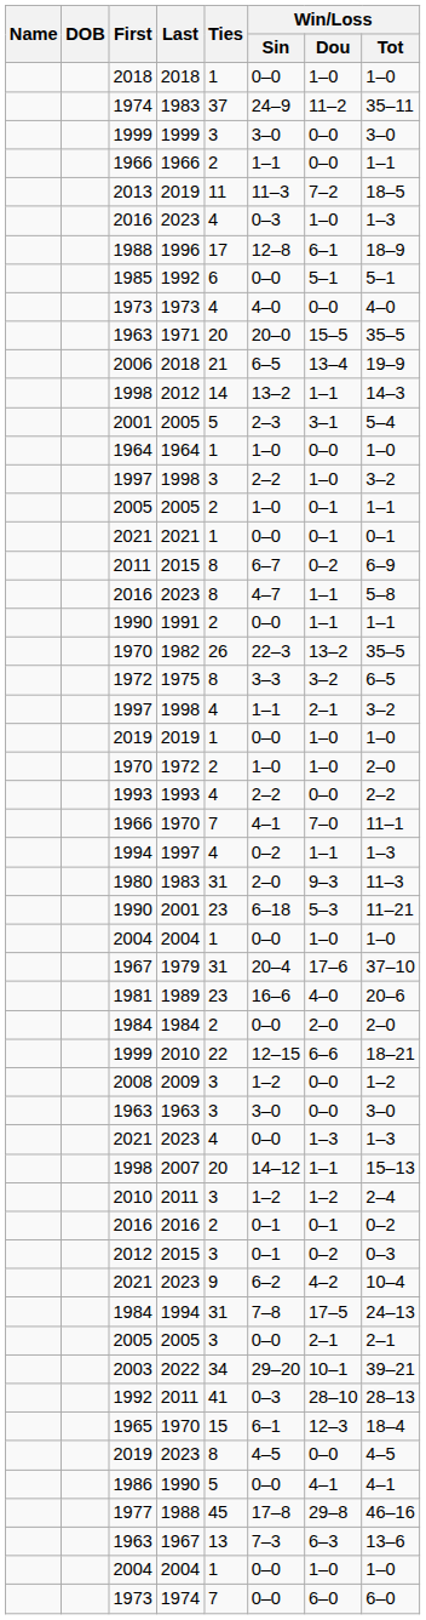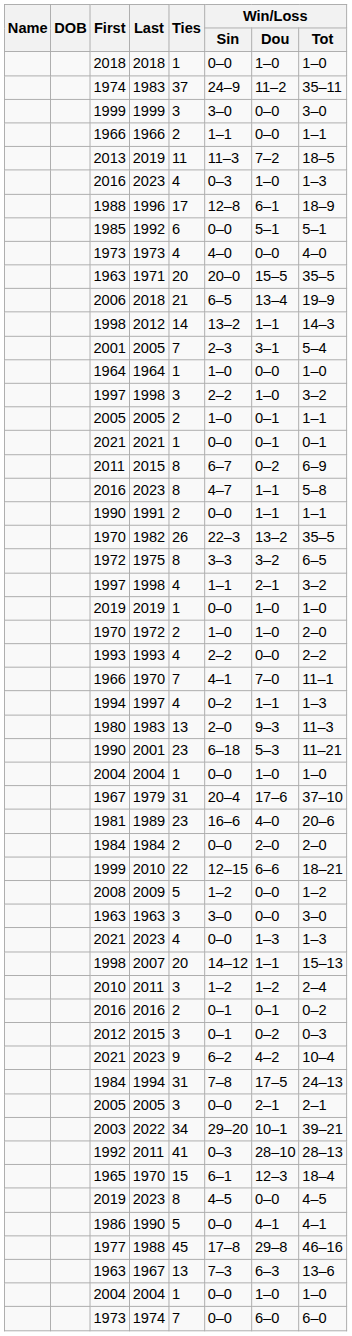 <table class="wikitable sortable" style=font-size:97%>
 <tr align="center">
 <th rowspan="2">Name</th>
 <th rowspan="2">DOB</th>
 <th rowspan="2">First</th>
 <th rowspan="2">Last</th>
 <th rowspan="2">Ties</th>
 <th class="unsortable" colspan="3">Win/Loss</th>
 </tr>
 <tr>
 <th>Sin</th>
 <th>Dou</th>
 <th>Tot</th>
 </tr>
 <tr>
 <td></td>
 <td></td>
 <td>2018</td>
 <td>2018</td>
 <td>1</td>
 <td>0–0</td>
 <td>1–0</td>
 <td>1–0</td>
 </tr>
 <tr>
 <td></td>
 <td></td>
 <td>1974</td>
 <td>1983</td>
 <td>37</td>
 <td>24–9</td>
 <td>11–2</td>
 <td>35–11</td>
 </tr>
 <tr>
 <td></td>
 <td></td>
 <td>1999</td>
 <td>1999</td>
 <td>3</td>
 <td>3–0</td>
 <td>0–0</td>
 <td>3–0</td>
 </tr>
 <tr>
 <td></td>
 <td></td>
 <td>1966</td>
 <td>1966</td>
 <td>2</td>
 <td>1–1</td>
 <td>0–0</td>
 <td>1–1</td>
 </tr>
 <tr>
 <td></td>
 <td></td>
 <td>2013</td>
 <td>2019</td>
 <td>11</td>
 <td>11–3</td>
 <td>7–2</td>
 <td>18–5</td>
 </tr>
 <tr>
 <td></td>
 <td></td>
 <td>2016</td>
 <td>2023</td>
 <td>4</td>
 <td>0–3</td>
 <td>1–0</td>
 <td>1–3</td>
 </tr>
 <tr>
 <td></td>
 <td></td>
 <td>1988</td>
 <td>1996</td>
 <td>17</td>
 <td>12–8</td>
 <td>6–1</td>
 <td>18–9</td>
 </tr>
 <tr>
 <td></td>
 <td></td>
 <td>1985</td>
 <td>1992</td>
 <td>6</td>
 <td>0–0</td>
 <td>5–1</td>
 <td>5–1</td>
 </tr>
 <tr>
 <td></td>
 <td></td>
 <td>1973</td>
 <td>1973</td>
 <td>4</td>
 <td>4–0</td>
 <td>0–0</td>
 <td>4–0</td>
 </tr>
 <tr>
 <td></td>
 <td></td>
 <td>1963</td>
 <td>1971</td>
 <td>20</td>
 <td>20–0</td>
 <td>15–5</td>
 <td>35–5</td>
 </tr>
 <tr>
 <td></td>
 <td></td>
 <td>2006</td>
 <td>2018</td>
 <td>21</td>
 <td>6–5</td>
 <td>13–4</td>
 <td>19–9</td>
 </tr>
 <tr>
 <td></td>
 <td></td>
 <td>1998</td>
 <td>2012</td>
 <td>14</td>
 <td>13–2</td>
 <td>1–1</td>
 <td>14–3</td>
 </tr>
 <tr>
 <td></td>
 <td></td>
 <td>2001</td>
 <td>2005</td>
-<td>5</td>
+<td>7</td>
 <td>2–3</td>
 <td>3–1</td>
 <td>5–4</td>
 </tr>
 <tr>
 <td></td>
 <td></td>
 <td>1964</td>
 <td>1964</td>
 <td>1</td>
 <td>1–0</td>
 <td>0–0</td>
 <td>1–0</td>
 </tr>
 <tr>
 <td></td>
 <td></td>
 <td>1997</td>
 <td>1998</td>
 <td>3</td>
 <td>2–2</td>
 <td>1–0</td>
 <td>3–2</td>
 </tr>
 <tr>
 <td></td>
 <td></td>
 <td>2005</td>
 <td>2005</td>
 <td>2</td>
 <td>1–0</td>
 <td>0–1</td>
 <td>1–1</td>
 </tr>
 <tr>
 <td></td>
 <td></td>
 <td>2021</td>
 <td>2021</td>
 <td>1</td>
 <td>0–0</td>
 <td>0–1</td>
 <td>0–1</td>
 </tr>
 <tr>
 <td></td>
 <td></td>
 <td>2011</td>
 <td>2015</td>
 <td>8</td>
 <td>6–7</td>
 <td>0–2</td>
 <td>6–9</td>
 </tr>
 <tr>
 <td></td>
 <td></td>
 <td>2016</td>
 <td>2023</td>
 <td>8</td>
 <td>4–7</td>
 <td>1–1</td>
 <td>5–8</td>
 </tr>
 <tr>
 <td></td>
 <td></td>
 <td>1990</td>
 <td>1991</td>
 <td>2</td>
 <td>0–0</td>
 <td>1–1</td>
 <td>1–1</td>
 </tr>
 <tr>
 <td></td>
 <td></td>
 <td>1970</td>
 <td>1982</td>
 <td>26</td>
 <td>22–3</td>
 <td>13–2</td>
 <td>35–5</td>
 </tr>
 <tr>
 <td></td>
 <td></td>
 <td>1972</td>
 <td>1975</td>
 <td>8</td>
 <td>3–3</td>
 <td>3–2</td>
 <td>6–5</td>
 </tr>
 <tr>
 <td></td>
 <td></td>
 <td>1997</td>
 <td>1998</td>
 <td>4</td>
 <td>1–1</td>
 <td>2–1</td>
 <td>3–2</td>
 </tr>
 <tr>
 <td></td>
 <td></td>
 <td>2019</td>
 <td>2019</td>
 <td>1</td>
 <td>0–0</td>
 <td>1–0</td>
 <td>1–0</td>
 </tr>
 <tr>
 <td></td>
 <td></td>
 <td>1970</td>
 <td>1972</td>
 <td>2</td>
 <td>1–0</td>
 <td>1–0</td>
 <td>2–0</td>
 </tr>
 <tr>
 <td></td>
 <td></td>
 <td>1993</td>
 <td>1993</td>
 <td>4</td>
 <td>2–2</td>
 <td>0–0</td>
 <td>2–2</td>
 </tr>
 <tr>
 <td></td>
 <td></td>
 <td>1966</td>
 <td>1970</td>
 <td>7</td>
 <td>4–1</td>
 <td>7–0</td>
 <td>11–1</td>
 </tr>
 <tr>
 <td></td>
 <td></td>
 <td>1994</td>
 <td>1997</td>
 <td>4</td>
 <td>0–2</td>
 <td>1–1</td>
 <td>1–3</td>
 </tr>
 <tr>
 <td></td>
 <td></td>
 <td>1980</td>
 <td>1983</td>
-<td>31</td>
+<td>13</td>
 <td>2–0</td>
 <td>9–3</td>
 <td>11–3</td>
 </tr>
 <tr>
 <td></td>
 <td></td>
 <td>1990</td>
 <td>2001</td>
 <td>23</td>
 <td>6–18</td>
 <td>5–3</td>
 <td>11–21</td>
 </tr>
 <tr>
 <td></td>
 <td></td>
 <td>2004</td>
 <td>2004</td>
 <td>1</td>
 <td>0–0</td>
 <td>1–0</td>
 <td>1–0</td>
 </tr>
 <tr>
 <td></td>
 <td></td>
 <td>1967</td>
 <td>1979</td>
 <td>31</td>
 <td>20–4</td>
 <td>17–6</td>
 <td>37–10</td>
 </tr>
 <tr>
 <td></td>
 <td></td>
 <td>1981</td>
 <td>1989</td>
 <td>23</td>
 <td>16–6</td>
 <td>4–0</td>
 <td>20–6</td>
 </tr>
 <tr>
 <td></td>
 <td></td>
 <td>1984</td>
 <td>1984</td>
 <td>2</td>
 <td>0–0</td>
 <td>2–0</td>
 <td>2–0</td>
 </tr>
 <tr>
 <td></td>
 <td></td>
 <td>1999</td>
 <td>2010</td>
 <td>22</td>
 <td>12–15</td>
 <td>6–6</td>
 <td>18–21</td>
 </tr>
 <tr>
 <td></td>
 <td></td>
 <td>2008</td>
 <td>2009</td>
-<td>3</td>
+<td>5</td>
 <td>1–2</td>
 <td>0–0</td>
 <td>1–2</td>
 </tr>
 <tr>
 <td></td>
 <td></td>
 <td>1963</td>
 <td>1963</td>
 <td>3</td>
 <td>3–0</td>
 <td>0–0</td>
 <td>3–0</td>
 </tr>
 <tr>
 <td></td>
 <td></td>
 <td>2021</td>
 <td>2023</td>
 <td>4</td>
 <td>0–0</td>
 <td>1–3</td>
 <td>1–3</td>
 </tr>
 <tr>
 <td></td>
 <td></td>
 <td>1998</td>
 <td>2007</td>
 <td>20</td>
 <td>14–12</td>
 <td>1–1</td>
 <td>15–13</td>
 </tr>
 <tr>
 <td></td>
 <td></td>
 <td>2010</td>
 <td>2011</td>
 <td>3</td>
 <td>1–2</td>
 <td>1–2</td>
 <td>2–4</td>
 </tr>
 <tr>
 <td></td>
 <td></td>
 <td>2016</td>
 <td>2016</td>
 <td>2</td>
 <td>0–1</td>
 <td>0–1</td>
 <td>0–2</td>
 </tr>
 <tr>
 <td></td>
 <td></td>
 <td>2012</td>
 <td>2015</td>
 <td>3</td>
 <td>0–1</td>
 <td>0–2</td>
 <td>0–3</td>
 </tr>
 <tr>
 <td></td>
 <td></td>
 <td>2021</td>
 <td>2023</td>
 <td>9</td>
 <td>6–2</td>
 <td>4–2</td>
 <td>10–4</td>
 </tr>
 <tr>
 <td></td>
 <td></td>
 <td>1984</td>
 <td>1994</td>
 <td>31</td>
 <td>7–8</td>
 <td>17–5</td>
 <td>24–13</td>
 </tr>
 <tr>
 <td></td>
 <td></td>
 <td>2005</td>
 <td>2005</td>
 <td>3</td>
 <td>0–0</td>
 <td>2–1</td>
 <td>2–1</td>
 </tr>
 <tr>
 <td></td>
 <td></td>
 <td>2003</td>
 <td>2022</td>
 <td>34</td>
 <td>29–20</td>
 <td>10–1</td>
 <td>39–21</td>
 </tr>
 <tr>
 <td></td>
 <td></td>
 <td>1992</td>
 <td>2011</td>
 <td>41</td>
 <td>0–3</td>
 <td>28–10</td>
 <td>28–13</td>
 </tr>
 <tr>
 <td></td>
 <td></td>
 <td>1965</td>
 <td>1970</td>
 <td>15</td>
 <td>6–1</td>
 <td>12–3</td>
 <td>18–4</td>
 </tr>
 <tr>
 <td></td>
 <td></td>
 <td>2019</td>
 <td>2023</td>
 <td>8</td>
 <td>4–5</td>
 <td>0–0</td>
 <td>4–5</td>
 </tr>
 <tr>
 <td></td>
 <td></td>
 <td>1986</td>
 <td>1990</td>
 <td>5</td>
 <td>0–0</td>
 <td>4–1</td>
 <td>4–1</td>
 </tr>
 <tr>
 <td></td>
 <td></td>
 <td>1977</td>
 <td>1988</td>
 <td>45</td>
 <td>17–8</td>
 <td>29–8</td>
 <td>46–16</td>
 </tr>
 <tr>
 <td></td>
 <td></td>
 <td>1963</td>
 <td>1967</td>
 <td>13</td>
 <td>7–3</td>
 <td>6–3</td>
 <td>13–6</td>
 </tr>
 <tr>
 <td></td>
 <td></td>
 <td>2004</td>
 <td>2004</td>
 <td>1</td>
 <td>0–0</td>
 <td>1–0</td>
 <td>1–0</td>
 </tr>
 <tr>
 <td></td>
 <td></td>
 <td>1973</td>
 <td>1974</td>
 <td>7</td>
 <td>0–0</td>
 <td>6–0</td>
 <td>6–0</td>
 </tr>
 </table>
